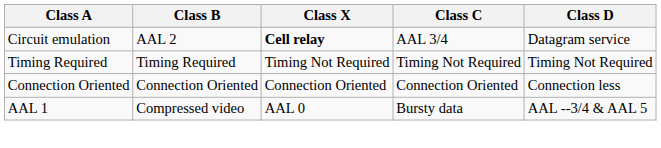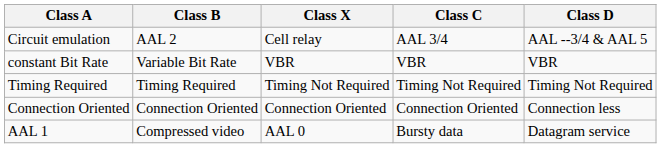 <table class="wikitable">
 <tr>
 <th>Class A</th>
 <th>Class B</th>
 <th>Class X</th>
 <th>Class C</th>
 <th>Class D</th>
 </tr>
 <tr>
 <td>Circuit emulation</td>
 <td>AAL 2</td>
-<td><strong>Cell relay</strong></td>
+<td>Cell relay</td>
 <td>AAL 3/4</td>
-<td>Datagram service</td>
+<td>AAL --3/4 & AAL 5</td>
+</tr>
+<tr>
+<td>constant Bit Rate</td>
+<td>Variable Bit Rate</td>
+<td>VBR</td>
+<td>VBR</td>
+<td>VBR</td>
 </tr>
 <tr>
 <td>Timing Required</td>
 <td>Timing Required</td>
 <td>Timing Not Required</td>
 <td>Timing Not Required</td>
 <td>Timing Not Required</td>
 </tr>
 <tr>
 <td>Connection Oriented</td>
 <td>Connection Oriented</td>
 <td>Connection Oriented</td>
 <td>Connection Oriented</td>
 <td>Connection less</td>
 </tr>
 <tr>
 <td>AAL 1</td>
 <td>Compressed video</td>
 <td>AAL 0</td>
 <td>Bursty data</td>
-<td>AAL --3/4 & AAL 5</td>
+<td>Datagram service</td>
 </tr>
 </table>
